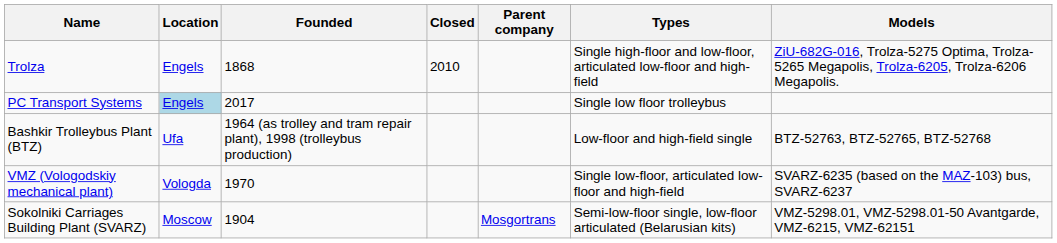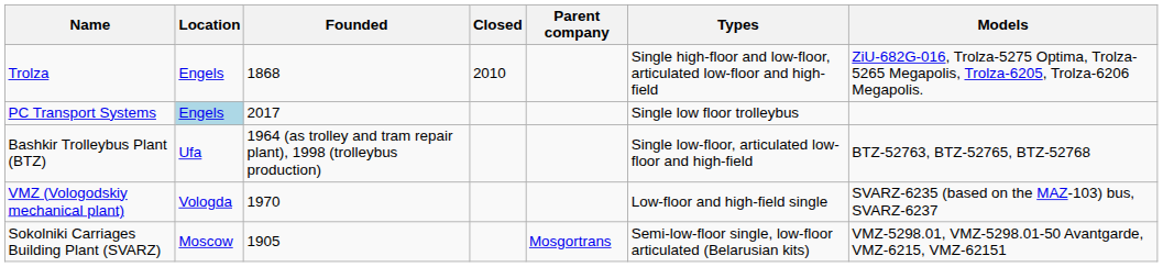 <table class="wikitable">
 <tr>
 <th>Name</th>
 <th>Location</th>
 <th>Founded</th>
 <th>Closed</th>
 <th>Parent company</th>
 <th>Types</th>
 <th>Models</th>
 </tr>
 <tr>
 <td><a href='#'>Trolza</a></td>
 <td><a href='#'>Engels</a></td>
 <td>1868</td>
 <td>2010</td>
 <td></td>
 <td>Single high-floor and low-floor, articulated low-floor and high-field</td>
 <td><a href='#'>ZiU-682G-016</a>, Trolza-5275 Optima, Trolza-5265 Megapolis, <a href='#'>Trolza-6205</a>, Trolza-6206 Megapolis.</td>
 </tr>
 <tr>
 <td><a href='#'>PC Transport Systems</a></td>
 <td style="background: lightblue;"><a href='#'>Engels</a></td>
 <td>2017</td>
 <td></td>
 <td></td>
 <td>Single low floor trolleybus</td>
 <td></td>
 </tr>
 <tr>
 <td>Bashkir Trolleybus Plant (BTZ)</td>
 <td><a href='#'>Ufa</a></td>
 <td>1964 (as trolley and tram repair plant), 1998 (trolleybus production)</td>
 <td></td>
 <td></td>
-<td>Low-floor and high-field single</td>
+<td>Single low-floor, articulated low-floor and high-field</td>
 <td>BTZ-52763, BTZ-52765, BTZ-52768</td>
 </tr>
 <tr>
 <td><a href='#'>VMZ (Vologodskiy mechanical plant)</a></td>
 <td><a href='#'>Vologda</a></td>
 <td>1970</td>
 <td></td>
 <td></td>
-<td>Single low-floor, articulated low-floor and high-field</td>
+<td>Low-floor and high-field single</td>
 <td>SVARZ-6235 (based on the <a href='#'>MAZ</a>-103) bus, SVARZ-6237</td>
 </tr>
 <tr>
 <td>Sokolniki Carriages Building Plant (SVARZ)</td>
 <td><a href='#'>Moscow</a></td>
-<td>1904</td>
+<td>1905</td>
 <td></td>
 <td><a href='#'>Mosgortrans</a></td>
 <td>Semi-low-floor single, low-floor articulated (Belarusian kits)</td>
 <td>VMZ-5298.01, VMZ-5298.01-50 Avantgarde, VMZ-6215, VMZ-62151</td>
 </tr>
 </table>
